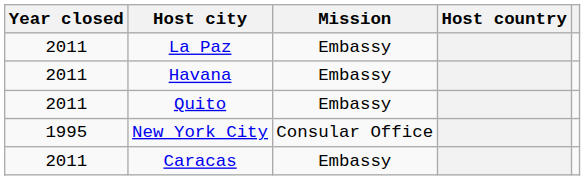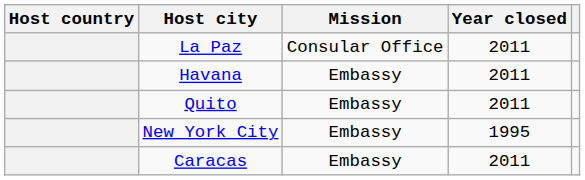 <table class="wikitable plainrowheaders" style="text-align:center">
 <tr>
-<th scope="col">Year closed</th>
+<th scope="col">Host country</th>
 <th scope="col">Host city</th>
 <th scope="col">Mission</th>
-<th scope="col">Host country</th>
+<th scope="col">Year closed</th>
 <th scope="col"></th>
 </tr>
 <tr>
+<th scope="row"></th>
+<td><a href='#'>La Paz</a></td>
+<td>Consular Office</td>
 <td>2011</td>
-<td><a href='#'>La Paz</a></td>
-<td>Embassy</td>
-<th scope="row"></th>
 <td></td>
 </tr>
 <tr>
-<td>2011</td>
+<th scope="row"></th>
 <td><a href='#'>Havana</a></td>
 <td>Embassy</td>
-<th scope="row"></th>
+<td>2011</td>
 <td></td>
 </tr>
 <tr>
-<td>2011</td>
+<th scope="row"></th>
 <td><a href='#'>Quito</a></td>
 <td>Embassy</td>
-<th scope="row"></th>
+<td>2011</td>
 <td></td>
 </tr>
 <tr>
+<th scope="row"></th>
+<td><a href='#'>New York City</a></td>
+<td>Embassy</td>
 <td>1995</td>
-<td><a href='#'>New York City</a></td>
-<td>Consular Office</td>
-<th scope="row"></th>
 <td></td>
 </tr>
 <tr>
-<td>2011</td>
+<th scope="row"></th>
 <td><a href='#'>Caracas</a></td>
 <td>Embassy</td>
-<th scope="row"></th>
+<td>2011</td>
 <td></td>
 </tr>
 </table>
